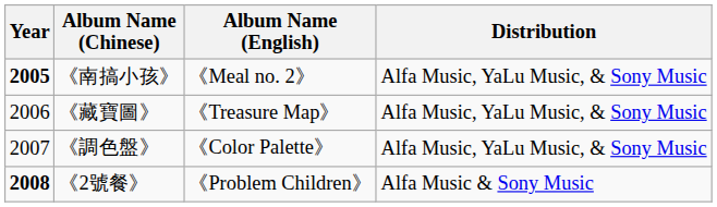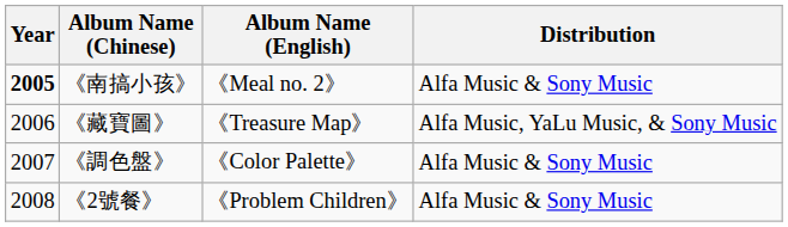 <table class="wikitable">
 <tr>
 <th>Year</th>
 <th>Album Name<br>(Chinese)</th>
 <th>Album Name<br>(English)</th>
 <th>Distribution</th>
 </tr>
 <tr>
 <td><strong>2005</strong></td>
 <td>《南搞小孩》</td>
 <td>《Meal no. 2》</td>
-<td>Alfa Music, YaLu Music, & <a href='#'>Sony Music</a></td>
+<td>Alfa Music & <a href='#'>Sony Music</a></td>
 </tr>
 <tr>
 <td>2006</td>
 <td>《藏寶圖》</td>
 <td>《Treasure Map》</td>
 <td>Alfa Music, YaLu Music, & <a href='#'>Sony Music</a></td>
 </tr>
 <tr>
 <td>2007</td>
 <td>《調色盤》</td>
 <td>《Color Palette》</td>
-<td>Alfa Music, YaLu Music, & <a href='#'>Sony Music</a></td>
+<td>Alfa Music & <a href='#'>Sony Music</a></td>
 </tr>
 <tr>
-<td><strong>2008</strong></td>
+<td>2008</td>
 <td>《2號餐》</td>
 <td>《Problem Children》</td>
 <td>Alfa Music & <a href='#'>Sony Music</a></td>
 </tr>
 </table>
